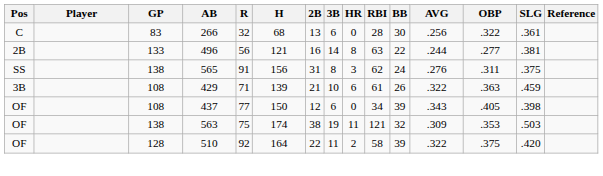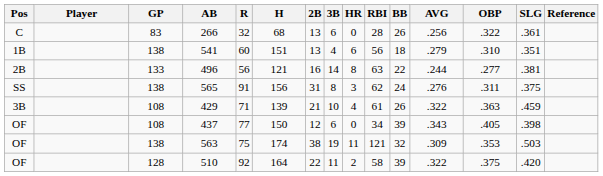 <table class="wikitable sortable" style="text-align:center; font-size: 95%">
 <tr>
 <th bgcolor="#DDDDFF" width="5%">Pos</th>
 <th bgcolor="#DDDDFF" width="16%">Player</th>
 <th bgcolor="#DDDDFF" width="9%">GP</th>
 <th bgcolor="#DDDDFF" width="9%">AB</th>
 <th>R</th>
 <th bgcolor="#DDDDFF" width="9%">H</th>
 <th>2B</th>
 <th>3B</th>
 <th>HR</th>
 <th>RBI</th>
 <th>BB</th>
 <th bgcolor="#DDDDFF" width="9%">AVG</th>
 <th bgcolor="#DDDDFF" width="9%">OBP</th>
 <th>SLG</th>
 <th bgcolor="#DDDDFF" width="9%">Reference</th>
 </tr>
 <tr>
 <td>C</td>
 <td></td>
 <td>83</td>
 <td>266</td>
 <td>32</td>
 <td>68</td>
 <td>13</td>
 <td>6</td>
 <td>0</td>
 <td>28</td>
-<td>30</td>
+<td>26</td>
 <td>.256</td>
 <td>.322</td>
 <td>.361</td>
+<td></td>
+</tr>
+<tr>
+<td>1B</td>
+<td></td>
+<td>138</td>
+<td>541</td>
+<td>60</td>
+<td>151</td>
+<td>13</td>
+<td>4</td>
+<td>6</td>
+<td>56</td>
+<td>18</td>
+<td>.279</td>
+<td>.310</td>
+<td>.351</td>
 <td></td>
 </tr>
 <tr>
 <td>2B</td>
 <td></td>
 <td>133</td>
 <td>496</td>
 <td>56</td>
 <td>121</td>
 <td>16</td>
 <td>14</td>
 <td>8</td>
 <td>63</td>
 <td>22</td>
 <td>.244</td>
 <td>.277</td>
 <td>.381</td>
 <td></td>
 </tr>
 <tr>
 <td>SS</td>
 <td></td>
 <td>138</td>
 <td>565</td>
 <td>91</td>
 <td>156</td>
 <td>31</td>
 <td>8</td>
 <td>3</td>
 <td>62</td>
 <td>24</td>
 <td>.276</td>
 <td>.311</td>
 <td>.375</td>
 <td></td>
 </tr>
 <tr>
 <td>3B</td>
 <td></td>
 <td>108</td>
 <td>429</td>
 <td>71</td>
 <td>139</td>
 <td>21</td>
 <td>10</td>
-<td>6</td>
+<td>4</td>
 <td>61</td>
 <td>26</td>
 <td>.322</td>
 <td>.363</td>
 <td>.459</td>
 <td></td>
 </tr>
 <tr>
 <td>OF</td>
 <td></td>
 <td>108</td>
 <td>437</td>
 <td>77</td>
 <td>150</td>
 <td>12</td>
 <td>6</td>
 <td>0</td>
 <td>34</td>
 <td>39</td>
 <td>.343</td>
 <td>.405</td>
 <td>.398</td>
 <td></td>
 </tr>
 <tr>
 <td>OF</td>
 <td></td>
 <td>138</td>
 <td>563</td>
 <td>75</td>
 <td>174</td>
 <td>38</td>
 <td>19</td>
 <td>11</td>
 <td>121</td>
 <td>32</td>
 <td>.309</td>
 <td>.353</td>
 <td>.503</td>
 <td></td>
 </tr>
 <tr>
 <td>OF</td>
 <td></td>
 <td>128</td>
 <td>510</td>
 <td>92</td>
 <td>164</td>
 <td>22</td>
 <td>11</td>
 <td>2</td>
 <td>58</td>
 <td>39</td>
 <td>.322</td>
 <td>.375</td>
 <td>.420</td>
 <td></td>
 </tr>
 </table>
